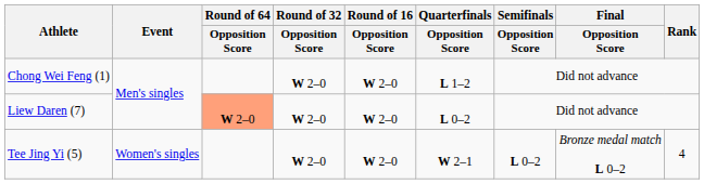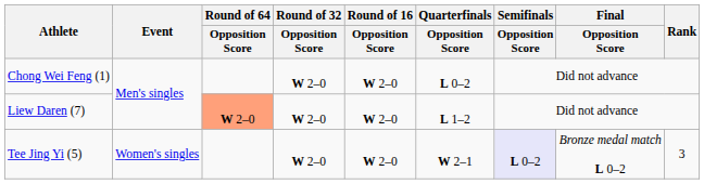 <table class=wikitable style="font-size:90%">
 <tr>
 <th rowspan="2">Athlete</th>
 <th rowspan="2">Event</th>
 <th>Round of 64</th>
 <th>Round of 32</th>
 <th>Round of 16</th>
 <th>Quarterfinals</th>
 <th>Semifinals</th>
 <th>Final</th>
 <th rowspan=2>Rank</th>
 </tr>
 <tr style="font-size:95%">
 <th>Opposition<br>Score</th>
 <th>Opposition<br>Score</th>
 <th>Opposition<br>Score</th>
 <th>Opposition<br>Score</th>
 <th>Opposition<br>Score</th>
 <th>Opposition<br>Score</th>
 </tr>
 <tr align=center>
 <td align=left><a href='#'>Chong Wei Feng</a> (1)</td>
 <td align=left rowspan=2><a href='#'>Men's singles</a></td>
 <td></td>
 <td><br><strong>W</strong> 2–0</td>
 <td><br><strong>W</strong> 2–0</td>
-<td><br><strong>L</strong> 1–2</td>
+<td><br><strong>L</strong> 0–2</td>
 <td colspan=3>Did not advance</td>
 </tr>
 <tr align=center>
 <td align=left><a href='#'>Liew Daren</a> (7)</td>
 <td style="background: lightsalmon;"><br><strong>W</strong> 2–0</td>
 <td><br><strong>W</strong> 2–0</td>
 <td><br><strong>W</strong> 2–0</td>
-<td><br><strong>L</strong> 0–2</td>
+<td><br><strong>L</strong> 1–2</td>
 <td colspan=3>Did not advance</td>
 </tr>
 <tr align=center>
 <td align=left><a href='#'>Tee Jing Yi</a> (5)</td>
 <td align=left><a href='#'>Women's singles</a></td>
 <td></td>
 <td><br><strong>W</strong> 2–0</td>
 <td><br><strong>W</strong> 2–0</td>
 <td><br><strong>W</strong> 2–1</td>
-<td><br><strong>L</strong> 0–2</td>
+<td style="background: lavender;"><br><strong>L</strong> 0–2</td>
 <td><em>Bronze medal match</em><br><br><strong>L</strong> 0–2</td>
-<td>4</td>
+<td>3</td>
 </tr>
 </table>
